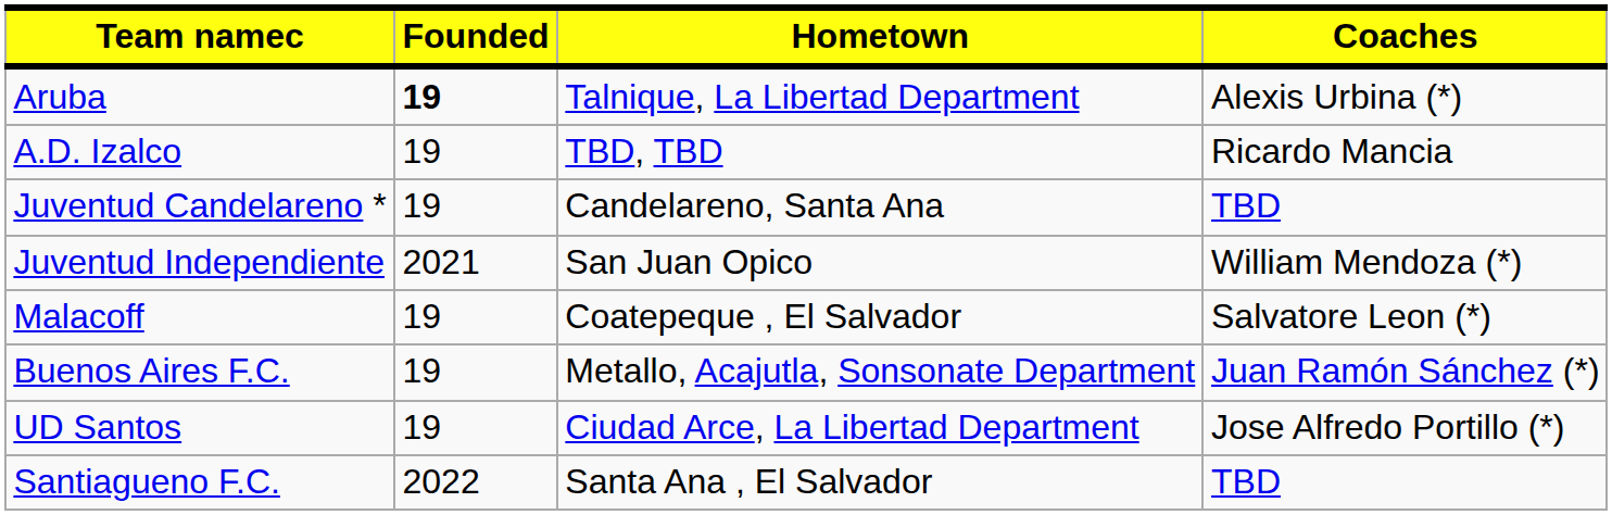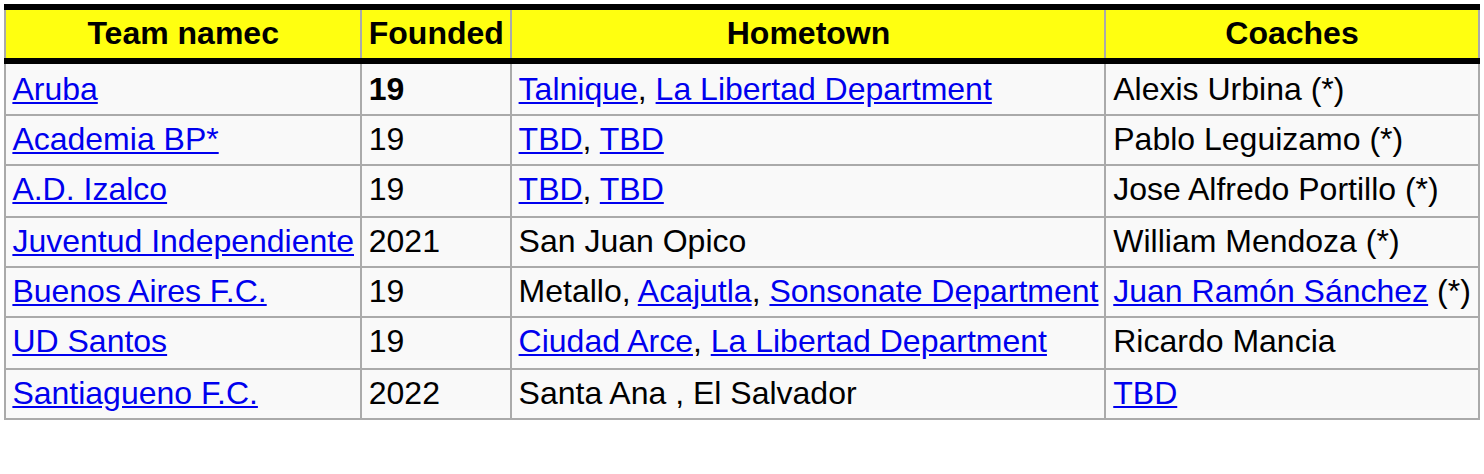 <table class="wikitable">
 <tr>
 <th style="background:#FFFF10; color:black; border-top:black 3px solid; border-bottom:black 3px solid;">Team namec</th>
 <th style="background:#FFFF10; color:black; border-top:black 3px solid; border-bottom:black 3px solid;">Founded</th>
 <th style="background:#FFFF10; color:black; border-top:black 3px solid; border-bottom:black 3px solid;">Hometown</th>
 <th style="background:#FFFF10; color:black; border-top:black 3px solid; border-bottom:black 3px solid;">Coaches</th>
 </tr>
 <tr>
 <td><a href='#'>Aruba</a></td>
 <td><strong>19</strong></td>
 <td> <a href='#'>Talnique</a>, <a href='#'>La Libertad Department</a></td>
 <td> Alexis Urbina (*)</td>
 </tr>
 <tr>
+<td><a href='#'>Academia BP*</a></td>
+<td>19</td>
+<td> <a href='#'>TBD</a>, <a href='#'>TBD</a></td>
+<td> Pablo Leguizamo (*)</td>
+</tr>
+<tr>
 <td><a href='#'>A.D. Izalco</a></td>
 <td>19</td>
 <td> <a href='#'>TBD</a>, <a href='#'>TBD</a></td>
-<td> Ricardo Mancia</td>
-</tr>
-<tr>
-<td><a href='#'>Juventud Candelareno</a> *</td>
-<td>19</td>
-<td> Candelareno, Santa Ana</td>
-<td> <a href='#'>TBD</a></td>
+<td> Jose Alfredo Portillo  (*)</td>
 </tr>
 <tr>
 <td><a href='#'>Juventud Independiente</a></td>
 <td>2021</td>
 <td> San Juan Opico</td>
 <td> William Mendoza  (*)</td>
-</tr>
-<tr>
-<td><a href='#'> Malacoff</a></td>
-<td>19</td>
-<td> Coatepeque , El Salvador</td>
-<td> Salvatore Leon  (*)</td>
 </tr>
 <tr>
 <td><a href='#'>Buenos Aires F.C.</a></td>
 <td>19</td>
 <td> Metallo, <a href='#'>Acajutla</a>, <a href='#'>Sonsonate Department</a></td>
 <td> <a href='#'>Juan Ramón Sánchez</a> (*)</td>
 </tr>
 <tr>
 <td><a href='#'>UD Santos</a></td>
 <td>19</td>
 <td> <a href='#'>Ciudad Arce</a>, <a href='#'>La Libertad Department</a></td>
-<td> Jose Alfredo Portillo  (*)</td>
+<td> Ricardo Mancia</td>
 </tr>
 <tr>
 <td><a href='#'>Santiagueno F.C.</a></td>
 <td>2022</td>
 <td> Santa Ana , El Salvador</td>
 <td> <a href='#'>TBD</a></td>
 </tr>
 </table>
